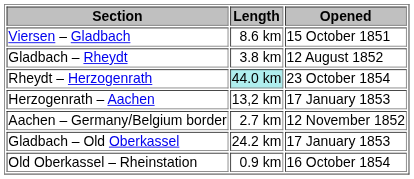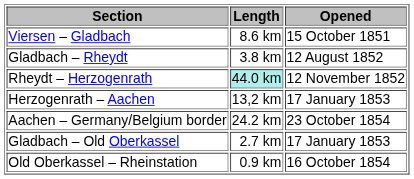 <table border=1>
 <tr bgcolor="#C0C0C0">
 <th>Section</th>
 <th>Length</th>
 <th>Opened</th>
 </tr>
 <tr>
 <td><a href='#'>Viersen</a> – <a href='#'>Gladbach</a></td>
 <td align="right">8.6 km</td>
 <td>15 October 1851</td>
 </tr>
 <tr>
 <td>Gladbach – <a href='#'>Rheydt</a></td>
 <td align="right">3.8 km</td>
 <td>12 August 1852</td>
 </tr>
 <tr>
 <td>Rheydt – <a href='#'>Herzogenrath</a></td>
 <td align="right" style="background: paleturquoise;">44.0 km</td>
-<td>23 October 1854</td>
+<td>12 November 1852</td>
 </tr>
 <tr>
 <td>Herzogenrath – <a href='#'>Aachen</a></td>
 <td align="right">13,2 km</td>
 <td>17 January 1853</td>
 </tr>
 <tr>
 <td>Aachen – Germany/Belgium border</td>
-<td align="right">2.7 km</td>
-<td>12 November 1852</td>
+<td align="right">24.2 km</td>
+<td>23 October 1854</td>
 </tr>
 <tr>
 <td>Gladbach – Old <a href='#'>Oberkassel</a></td>
-<td align="right">24.2 km</td>
+<td align="right">2.7 km</td>
 <td>17 January 1853</td>
 </tr>
 <tr>
 <td>Old Oberkassel – Rheinstation</td>
 <td align="right">0.9 km</td>
 <td>16 October 1854</td>
 </tr>
 </table>
